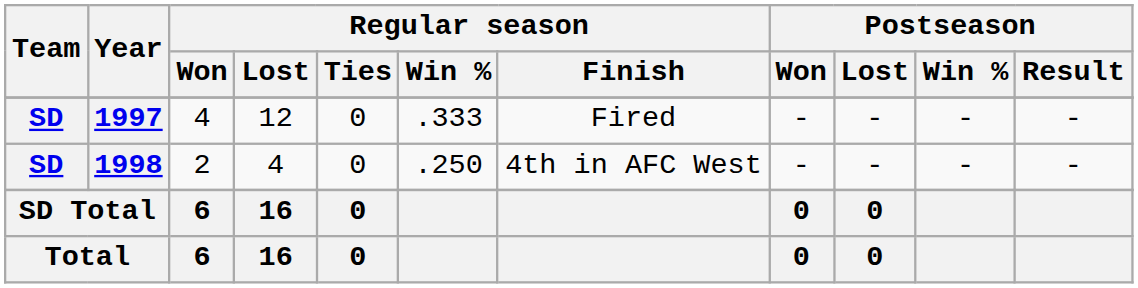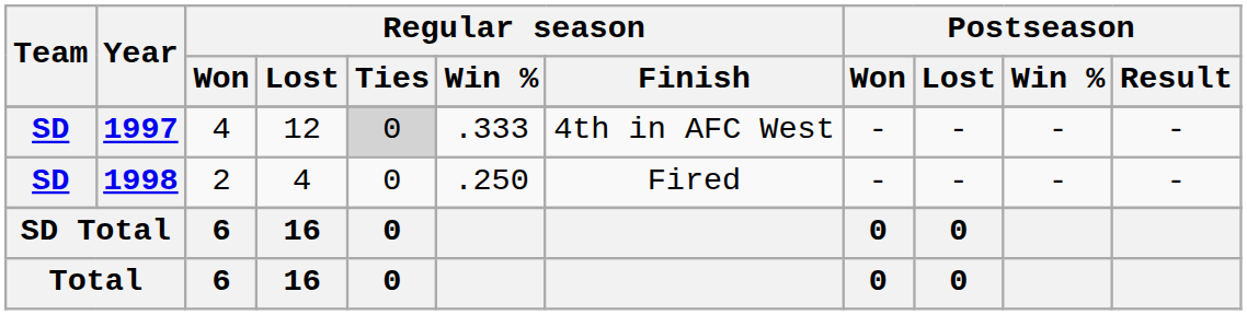 <table class="wikitable" style="font-size: 95%; text-align:center;">
 <tr>
 <th rowspan="2">Team</th>
 <th rowspan="2">Year</th>
 <th colspan="5">Regular season</th>
 <th colspan="4">Postseason</th>
 </tr>
 <tr>
 <th>Won</th>
 <th>Lost</th>
 <th>Ties</th>
 <th>Win %</th>
 <th>Finish</th>
 <th>Won</th>
 <th>Lost</th>
 <th>Win %</th>
 <th>Result</th>
 </tr>
 <tr>
 </tr>
 <tr>
 <th><a href='#'>SD</a></th>
 <th><a href='#'>1997</a></th>
 <td>4</td>
 <td>12</td>
-<td>0</td>
+<td style="background: lightgrey;">0</td>
 <td>.333</td>
-<td>Fired</td>
+<td>4th in AFC West</td>
 <td>-</td>
 <td>-</td>
 <td>-</td>
 <td>-</td>
 </tr>
 <tr>
 <th><a href='#'>SD</a></th>
 <th><a href='#'>1998</a></th>
 <td>2</td>
 <td>4</td>
 <td>0</td>
 <td>.250</td>
-<td>4th in AFC West</td>
+<td>Fired</td>
 <td>-</td>
 <td>-</td>
 <td>-</td>
 <td>-</td>
 </tr>
 <tr>
 </tr>
 <tr>
 <th colspan="2">SD Total</th>
 <th>6</th>
 <th>16</th>
 <th>0</th>
 <th></th>
 <th></th>
 <th>0</th>
 <th>0</th>
 <th></th>
 <th></th>
 </tr>
 <tr ! style="background: fdd:">
 <th colspan="2">Total</th>
 <th>6</th>
 <th>16</th>
 <th>0</th>
 <th></th>
 <th></th>
 <th>0</th>
 <th>0</th>
 <th></th>
 <th></th>
 </tr>
 </table>
